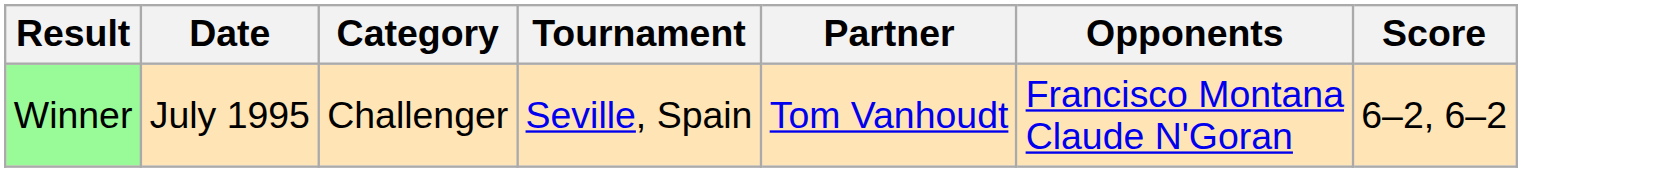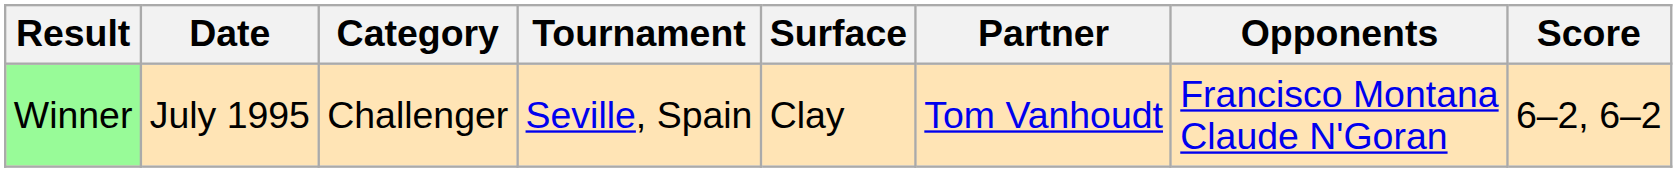 <table class=wikitable>
 <tr>
 <th>Result</th>
 <th>Date</th>
 <th>Category</th>
 <th>Tournament</th>
+<th>Surface</th>
 <th>Partner</th>
 <th>Opponents</th>
 <th>Score</th>
 </tr>
 <tr bgcolor=moccasin>
 <td style="background:#98FB98">Winner</td>
 <td>July 1995</td>
 <td>Challenger</td>
 <td><a href='#'>Seville</a>, Spain</td>
+<td>Clay</td>
 <td> <a href='#'>Tom Vanhoudt</a></td>
 <td> <a href='#'>Francisco Montana</a><br> <a href='#'>Claude N'Goran</a></td>
 <td>6–2, 6–2</td>
 </tr>
 </table>
